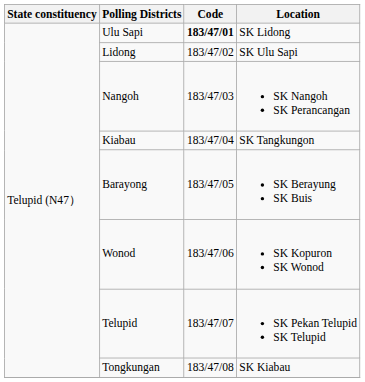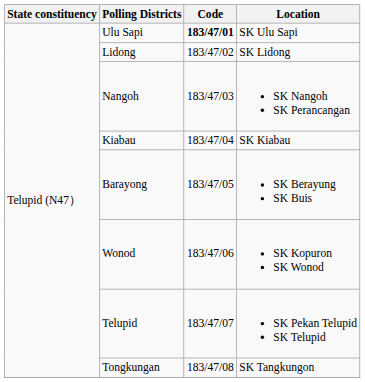 <table class="wikitable sortable mw-collapsible" style="white-space:nowrap;font-size:85%">
 <tr>
 <th>State constituency</th>
 <th>Polling Districts</th>
 <th>Code</th>
 <th>Location</th>
 </tr>
 <tr>
 <td rowspan="8">Telupid (N47）</td>
 <td>Ulu Sapi</td>
 <td><strong>183/47/01</strong></td>
-<td>SK Lidong</td>
+<td>SK Ulu Sapi</td>
 </tr>
 <tr>
 <td>Lidong</td>
 <td>183/47/02</td>
-<td>SK Ulu Sapi</td>
+<td>SK Lidong</td>
 </tr>
 <tr>
 <td>Nangoh</td>
 <td>183/47/03</td>
 <td><br><ul><li>SK Nangoh</li><li>SK Perancangan</li></ul></td>
 </tr>
 <tr>
 <td>Kiabau</td>
 <td>183/47/04</td>
-<td>SK Tangkungon</td>
+<td>SK Kiabau</td>
 </tr>
 <tr>
 <td>Barayong</td>
 <td>183/47/05</td>
 <td><br><ul><li>SK Berayung</li><li>SK Buis</li></ul></td>
 </tr>
 <tr>
 <td>Wonod</td>
 <td>183/47/06</td>
 <td><br><ul><li>SK Kopuron</li><li>SK Wonod</li></ul></td>
 </tr>
 <tr>
 <td>Telupid</td>
 <td>183/47/07</td>
 <td><br><ul><li>SK Pekan Telupid</li><li>SK Telupid</li></ul></td>
 </tr>
 <tr>
 <td>Tongkungan</td>
 <td>183/47/08</td>
-<td>SK Kiabau</td>
+<td>SK Tangkungon</td>
 </tr>
 <tr>
 </tr>
 </table>
